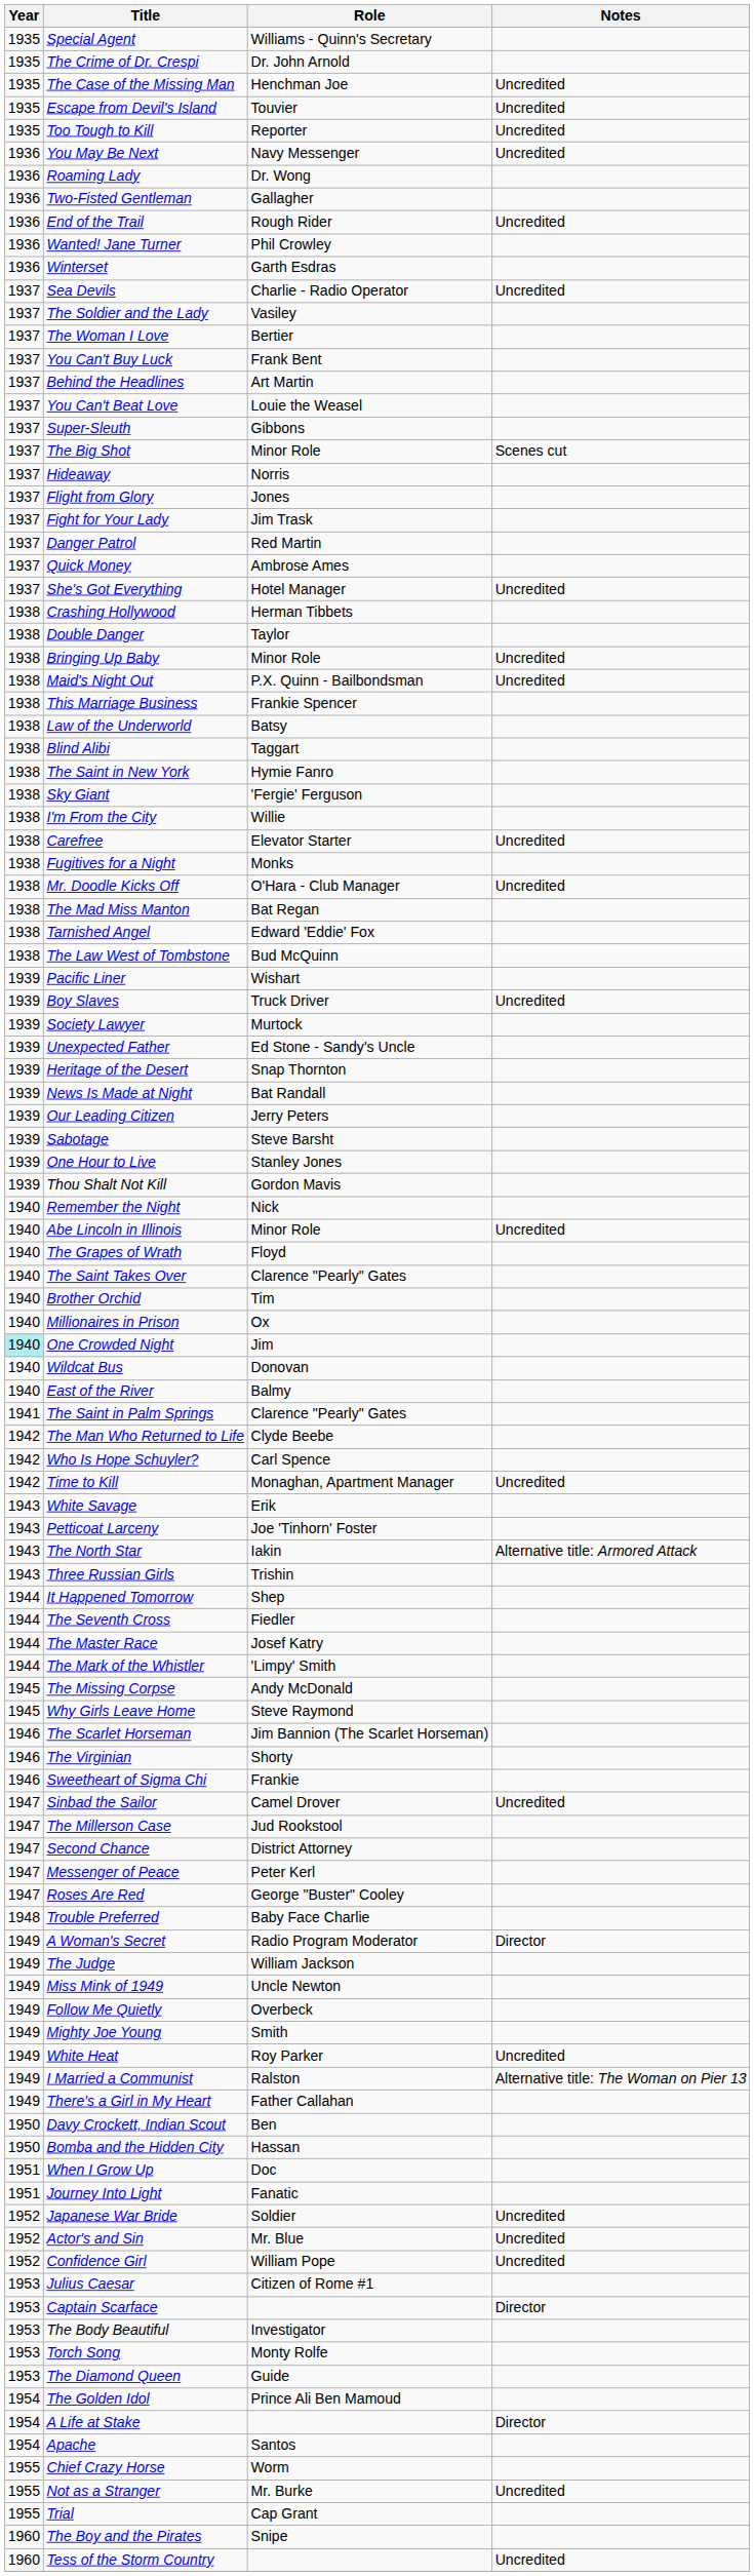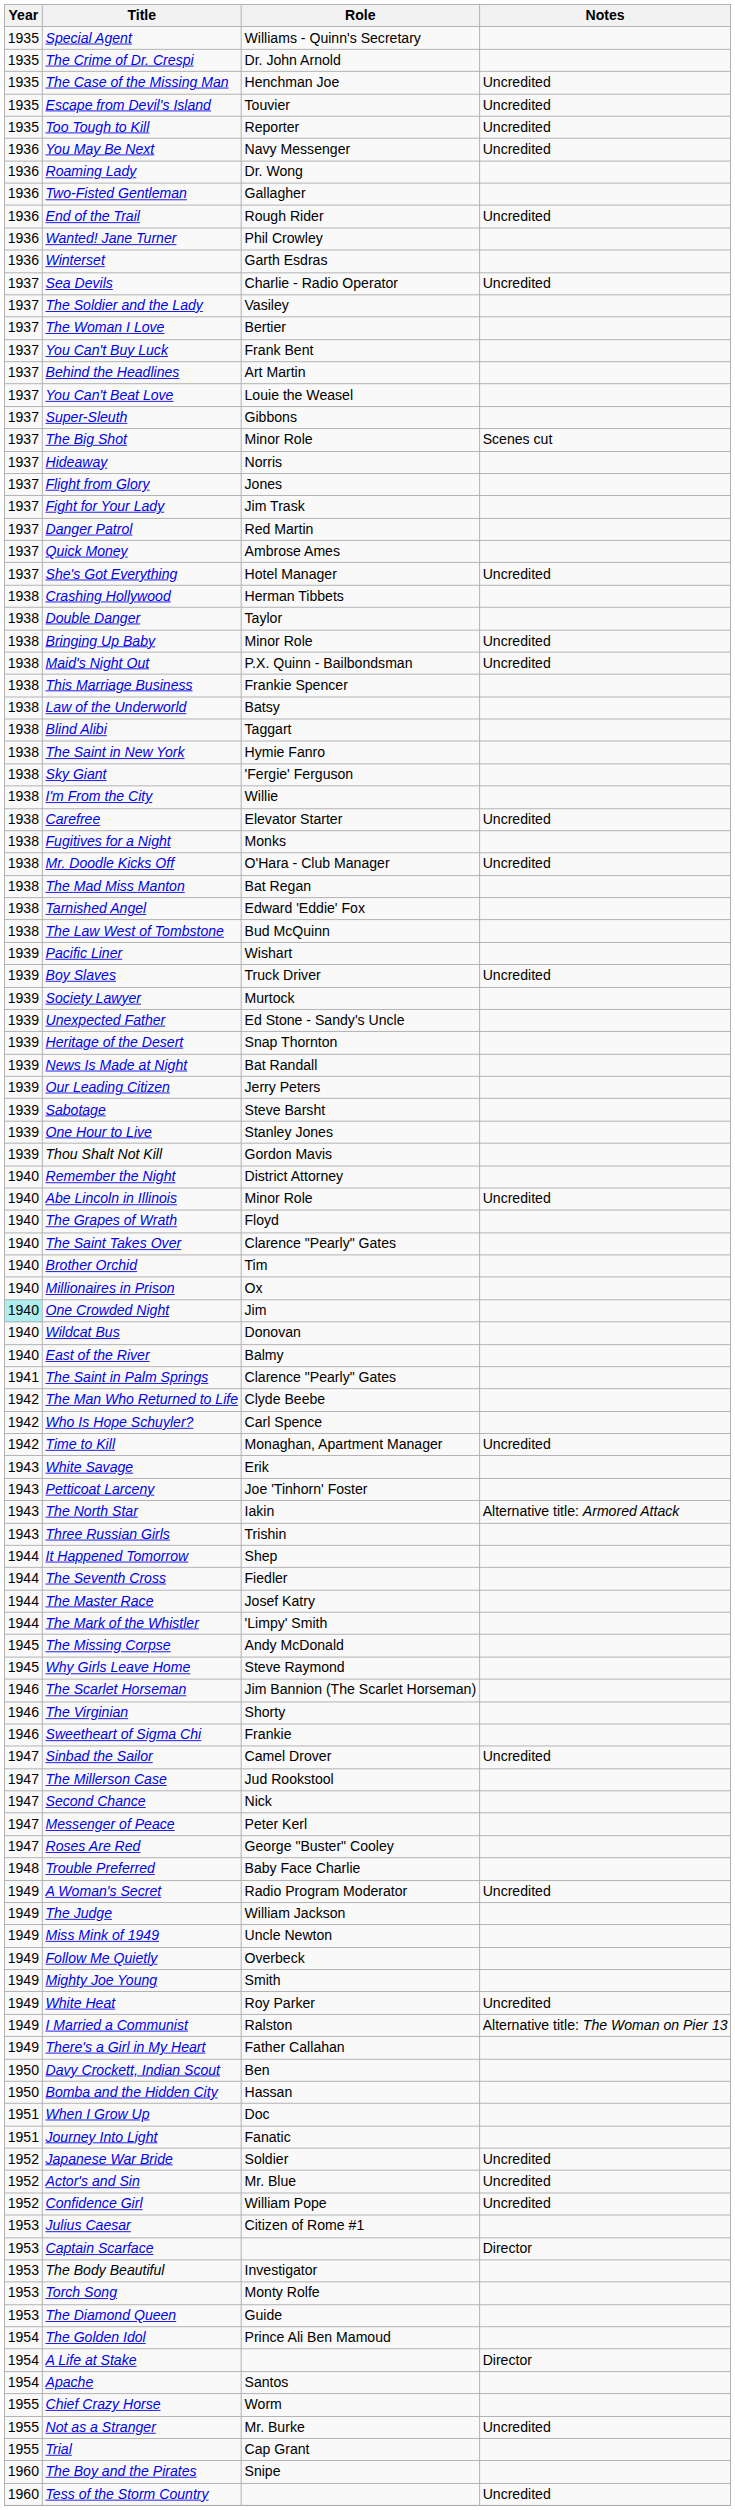 <table class="wikitable sortable">
 <tr>
 <th>Year</th>
 <th>Title</th>
 <th>Role</th>
 <th class="unsortable">Notes</th>
 </tr>
 <tr>
 <td>1935</td>
 <td><em><a href='#'>Special Agent</a></em></td>
 <td>Williams - Quinn's Secretary</td>
 <td></td>
 </tr>
 <tr>
 <td>1935</td>
 <td><em><a href='#'>The Crime of Dr. Crespi</a></em></td>
 <td>Dr. John Arnold</td>
 <td></td>
 </tr>
 <tr>
 <td>1935</td>
 <td><em><a href='#'>The Case of the Missing Man</a></em></td>
 <td>Henchman Joe</td>
 <td>Uncredited</td>
 </tr>
 <tr>
 <td>1935</td>
 <td><em><a href='#'>Escape from Devil's Island</a></em></td>
 <td>Touvier</td>
 <td>Uncredited</td>
 </tr>
 <tr>
 <td>1935</td>
 <td><em><a href='#'>Too Tough to Kill</a></em></td>
 <td>Reporter</td>
 <td>Uncredited</td>
 </tr>
 <tr>
 <td>1936</td>
 <td><em><a href='#'>You May Be Next</a></em></td>
 <td>Navy Messenger</td>
 <td>Uncredited</td>
 </tr>
 <tr>
 <td>1936</td>
 <td><em><a href='#'>Roaming Lady</a></em></td>
 <td>Dr. Wong</td>
 <td></td>
 </tr>
 <tr>
 <td>1936</td>
 <td><em><a href='#'>Two-Fisted Gentleman</a></em></td>
 <td>Gallagher</td>
 <td></td>
 </tr>
 <tr>
 <td>1936</td>
 <td><em><a href='#'>End of the Trail</a></em></td>
 <td>Rough Rider</td>
 <td>Uncredited</td>
 </tr>
 <tr>
 <td>1936</td>
 <td><em><a href='#'>Wanted! Jane Turner</a></em></td>
 <td>Phil Crowley</td>
 <td></td>
 </tr>
 <tr>
 <td>1936</td>
 <td><em><a href='#'>Winterset</a></em></td>
 <td>Garth Esdras</td>
 <td></td>
 </tr>
 <tr>
 <td>1937</td>
 <td><em><a href='#'>Sea Devils</a></em></td>
 <td>Charlie - Radio Operator</td>
 <td>Uncredited</td>
 </tr>
 <tr>
 <td>1937</td>
 <td><em><a href='#'>The Soldier and the Lady</a></em></td>
 <td>Vasiley</td>
 <td></td>
 </tr>
 <tr>
 <td>1937</td>
 <td><em><a href='#'>The Woman I Love</a></em></td>
 <td>Bertier</td>
 <td></td>
 </tr>
 <tr>
 <td>1937</td>
 <td><em><a href='#'>You Can't Buy Luck</a></em></td>
 <td>Frank Bent</td>
 <td></td>
 </tr>
 <tr>
 <td>1937</td>
 <td><em><a href='#'>Behind the Headlines</a></em></td>
 <td>Art Martin</td>
 <td></td>
 </tr>
 <tr>
 <td>1937</td>
 <td><em><a href='#'>You Can't Beat Love</a></em></td>
 <td>Louie the Weasel</td>
 <td></td>
 </tr>
 <tr>
 <td>1937</td>
 <td><em><a href='#'>Super-Sleuth</a></em></td>
 <td>Gibbons</td>
 <td></td>
 </tr>
 <tr>
 <td>1937</td>
 <td><em><a href='#'>The Big Shot</a></em></td>
 <td>Minor Role</td>
 <td>Scenes cut</td>
 </tr>
 <tr>
 <td>1937</td>
 <td><em><a href='#'>Hideaway</a></em></td>
 <td>Norris</td>
 <td></td>
 </tr>
 <tr>
 <td>1937</td>
 <td><em><a href='#'>Flight from Glory</a></em></td>
 <td>Jones</td>
 <td></td>
 </tr>
 <tr>
 <td>1937</td>
 <td><em><a href='#'>Fight for Your Lady</a></em></td>
 <td>Jim Trask</td>
 <td></td>
 </tr>
 <tr>
 <td>1937</td>
 <td><em><a href='#'>Danger Patrol</a></em></td>
 <td>Red Martin</td>
 <td></td>
 </tr>
 <tr>
 <td>1937</td>
 <td><em><a href='#'>Quick Money</a></em></td>
 <td>Ambrose Ames</td>
 <td></td>
 </tr>
 <tr>
 <td>1937</td>
 <td><em><a href='#'>She's Got Everything</a></em></td>
 <td>Hotel Manager</td>
 <td>Uncredited</td>
 </tr>
 <tr>
 <td>1938</td>
 <td><em><a href='#'>Crashing Hollywood</a></em></td>
 <td>Herman Tibbets</td>
 <td></td>
 </tr>
 <tr>
 <td>1938</td>
 <td><em><a href='#'>Double Danger</a></em></td>
 <td>Taylor</td>
 <td></td>
 </tr>
 <tr>
 <td>1938</td>
 <td><em><a href='#'>Bringing Up Baby</a></em></td>
 <td>Minor Role</td>
 <td>Uncredited</td>
 </tr>
 <tr>
 <td>1938</td>
 <td><em><a href='#'>Maid's Night Out</a></em></td>
 <td>P.X. Quinn - Bailbondsman</td>
 <td>Uncredited</td>
 </tr>
 <tr>
 <td>1938</td>
 <td><em><a href='#'>This Marriage Business</a></em></td>
 <td>Frankie Spencer</td>
 <td></td>
 </tr>
 <tr>
 <td>1938</td>
 <td><em><a href='#'>Law of the Underworld</a></em></td>
 <td>Batsy</td>
 <td></td>
 </tr>
 <tr>
 <td>1938</td>
 <td><em><a href='#'>Blind Alibi</a></em></td>
 <td>Taggart</td>
 <td></td>
 </tr>
 <tr>
 <td>1938</td>
 <td><em><a href='#'>The Saint in New York</a></em></td>
 <td>Hymie Fanro</td>
 <td></td>
 </tr>
 <tr>
 <td>1938</td>
 <td><em><a href='#'>Sky Giant</a></em></td>
 <td>'Fergie' Ferguson</td>
 <td></td>
 </tr>
 <tr>
 <td>1938</td>
 <td><em><a href='#'>I'm From the City</a></em></td>
 <td>Willie</td>
 <td></td>
 </tr>
 <tr>
 <td>1938</td>
 <td><em><a href='#'>Carefree</a></em></td>
 <td>Elevator Starter</td>
 <td>Uncredited</td>
 </tr>
 <tr>
 <td>1938</td>
 <td><em><a href='#'>Fugitives for a Night</a></em></td>
 <td>Monks</td>
 <td></td>
 </tr>
 <tr>
 <td>1938</td>
 <td><em><a href='#'>Mr. Doodle Kicks Off</a></em></td>
 <td>O'Hara - Club Manager</td>
 <td>Uncredited</td>
 </tr>
 <tr>
 <td>1938</td>
 <td><em><a href='#'>The Mad Miss Manton</a></em></td>
 <td>Bat Regan</td>
 <td></td>
 </tr>
 <tr>
 <td>1938</td>
 <td><em><a href='#'>Tarnished Angel</a></em></td>
 <td>Edward 'Eddie' Fox</td>
 <td></td>
 </tr>
 <tr>
 <td>1938</td>
 <td><em><a href='#'>The Law West of Tombstone</a></em></td>
 <td>Bud McQuinn</td>
 <td></td>
 </tr>
 <tr>
 <td>1939</td>
 <td><em><a href='#'>Pacific Liner</a></em></td>
 <td>Wishart</td>
 <td></td>
 </tr>
 <tr>
 <td>1939</td>
 <td><em><a href='#'>Boy Slaves</a></em></td>
 <td>Truck Driver</td>
 <td>Uncredited</td>
 </tr>
 <tr>
 <td>1939</td>
 <td><em><a href='#'>Society Lawyer</a></em></td>
 <td>Murtock</td>
 <td></td>
 </tr>
 <tr>
 <td>1939</td>
 <td><em><a href='#'>Unexpected Father</a></em></td>
 <td>Ed Stone - Sandy's Uncle</td>
 <td></td>
 </tr>
 <tr>
 <td>1939</td>
 <td><em><a href='#'>Heritage of the Desert</a></em></td>
 <td>Snap Thornton</td>
 <td></td>
 </tr>
 <tr>
 <td>1939</td>
 <td><em><a href='#'>News Is Made at Night</a></em></td>
 <td>Bat Randall</td>
 <td></td>
 </tr>
 <tr>
 <td>1939</td>
 <td><em><a href='#'>Our Leading Citizen</a></em></td>
 <td>Jerry Peters</td>
 <td></td>
 </tr>
 <tr>
 <td>1939</td>
 <td><em><a href='#'>Sabotage</a></em></td>
 <td>Steve Barsht</td>
 <td></td>
 </tr>
 <tr>
 <td>1939</td>
 <td><em><a href='#'>One Hour to Live</a></em></td>
 <td>Stanley Jones</td>
 <td></td>
 </tr>
 <tr>
 <td>1939</td>
 <td><em>Thou Shalt Not Kill</em></td>
 <td>Gordon Mavis</td>
 <td></td>
 </tr>
 <tr>
 <td>1940</td>
 <td><em><a href='#'>Remember the Night</a></em></td>
-<td>Nick</td>
+<td>District Attorney</td>
 <td></td>
 </tr>
 <tr>
 <td>1940</td>
 <td><em><a href='#'>Abe Lincoln in Illinois</a></em></td>
 <td>Minor Role</td>
 <td>Uncredited</td>
 </tr>
 <tr>
 <td>1940</td>
 <td><em><a href='#'>The Grapes of Wrath</a></em></td>
 <td>Floyd</td>
 <td></td>
 </tr>
 <tr>
 <td>1940</td>
 <td><em><a href='#'>The Saint Takes Over</a></em></td>
 <td>Clarence "Pearly" Gates</td>
 <td></td>
 </tr>
 <tr>
 <td>1940</td>
 <td><em><a href='#'>Brother Orchid</a></em></td>
 <td>Tim</td>
 <td></td>
 </tr>
 <tr>
 <td>1940</td>
 <td><em><a href='#'>Millionaires in Prison</a></em></td>
 <td>Ox</td>
 <td></td>
 </tr>
 <tr>
 <td style="background: paleturquoise;">1940</td>
 <td><em><a href='#'>One Crowded Night</a></em></td>
 <td>Jim</td>
 <td></td>
 </tr>
 <tr>
 <td>1940</td>
 <td><em><a href='#'>Wildcat Bus</a></em></td>
 <td>Donovan</td>
 <td></td>
 </tr>
 <tr>
 <td>1940</td>
 <td><em><a href='#'>East of the River</a></em></td>
 <td>Balmy</td>
 <td></td>
 </tr>
 <tr>
 <td>1941</td>
 <td><em><a href='#'>The Saint in Palm Springs</a></em></td>
 <td>Clarence "Pearly" Gates</td>
 <td></td>
 </tr>
 <tr>
 <td>1942</td>
 <td><em><a href='#'>The Man Who Returned to Life</a></em></td>
 <td>Clyde Beebe</td>
 <td></td>
 </tr>
 <tr>
 <td>1942</td>
 <td><em><a href='#'>Who Is Hope Schuyler?</a></em></td>
 <td>Carl Spence</td>
 <td></td>
 </tr>
 <tr>
 <td>1942</td>
 <td><em><a href='#'>Time to Kill</a></em></td>
 <td>Monaghan, Apartment Manager</td>
 <td>Uncredited</td>
 </tr>
 <tr>
 <td>1943</td>
 <td><em><a href='#'>White Savage</a></em></td>
 <td>Erik</td>
 <td></td>
 </tr>
 <tr>
 <td>1943</td>
 <td><em><a href='#'>Petticoat Larceny</a></em></td>
 <td>Joe 'Tinhorn' Foster</td>
 <td></td>
 </tr>
 <tr>
 <td>1943</td>
 <td><em><a href='#'>The North Star</a></em></td>
 <td>Iakin</td>
 <td>Alternative title: <em>Armored Attack</em></td>
 </tr>
 <tr>
 <td>1943</td>
 <td><em><a href='#'>Three Russian Girls</a></em></td>
 <td>Trishin</td>
 <td></td>
 </tr>
 <tr>
 <td>1944</td>
 <td><em><a href='#'>It Happened Tomorrow</a></em></td>
 <td>Shep</td>
 <td></td>
 </tr>
 <tr>
 <td>1944</td>
 <td><em><a href='#'>The Seventh Cross</a></em></td>
 <td>Fiedler</td>
 <td></td>
 </tr>
 <tr>
 <td>1944</td>
 <td><em><a href='#'>The Master Race</a></em></td>
 <td>Josef Katry</td>
 <td></td>
 </tr>
 <tr>
 <td>1944</td>
 <td><em><a href='#'>The Mark of the Whistler</a></em></td>
 <td>'Limpy' Smith</td>
 <td></td>
 </tr>
 <tr>
 <td>1945</td>
 <td><em><a href='#'>The Missing Corpse</a></em></td>
 <td>Andy McDonald</td>
 <td></td>
 </tr>
 <tr>
 <td>1945</td>
 <td><em><a href='#'>Why Girls Leave Home</a></em></td>
 <td>Steve Raymond</td>
 <td></td>
 </tr>
 <tr>
 <td>1946</td>
 <td><em><a href='#'>The Scarlet Horseman</a></em></td>
 <td>Jim Bannion (The Scarlet Horseman)</td>
 <td></td>
 </tr>
 <tr>
 <td>1946</td>
 <td><em><a href='#'>The Virginian</a></em></td>
 <td>Shorty</td>
 <td></td>
 </tr>
 <tr>
 <td>1946</td>
 <td><em><a href='#'>Sweetheart of Sigma Chi</a></em></td>
 <td>Frankie</td>
 <td></td>
 </tr>
 <tr>
 <td>1947</td>
 <td><em><a href='#'>Sinbad the Sailor</a></em></td>
 <td>Camel Drover</td>
 <td>Uncredited</td>
 </tr>
 <tr>
 <td>1947</td>
 <td><em><a href='#'>The Millerson Case</a></em></td>
 <td>Jud Rookstool</td>
 <td></td>
 </tr>
 <tr>
 <td>1947</td>
 <td><em><a href='#'>Second Chance</a></em></td>
-<td>District Attorney</td>
+<td>Nick</td>
 <td></td>
 </tr>
 <tr>
 <td>1947</td>
 <td><em><a href='#'>Messenger of Peace</a></em></td>
 <td>Peter Kerl</td>
 <td></td>
 </tr>
 <tr>
 <td>1947</td>
 <td><em><a href='#'>Roses Are Red</a></em></td>
 <td>George "Buster" Cooley</td>
 <td></td>
 </tr>
 <tr>
 <td>1948</td>
 <td><em><a href='#'>Trouble Preferred</a></em></td>
 <td>Baby Face Charlie</td>
 <td></td>
 </tr>
 <tr>
 <td>1949</td>
 <td><em><a href='#'>A Woman's Secret</a></em></td>
 <td>Radio Program Moderator</td>
-<td>Director</td>
+<td>Uncredited</td>
 </tr>
 <tr>
 <td>1949</td>
 <td><em><a href='#'>The Judge</a></em></td>
 <td>William Jackson</td>
 <td></td>
 </tr>
 <tr>
 <td>1949</td>
 <td><em><a href='#'>Miss Mink of 1949</a></em></td>
 <td>Uncle Newton</td>
 <td></td>
 </tr>
 <tr>
 <td>1949</td>
 <td><em><a href='#'>Follow Me Quietly</a></em></td>
 <td>Overbeck</td>
 <td></td>
 </tr>
 <tr>
 <td>1949</td>
 <td><em><a href='#'>Mighty Joe Young</a></em></td>
 <td>Smith</td>
 <td></td>
 </tr>
 <tr>
 <td>1949</td>
 <td><em><a href='#'>White Heat</a></em></td>
 <td>Roy Parker</td>
 <td>Uncredited</td>
 </tr>
 <tr>
 <td>1949</td>
 <td><em><a href='#'>I Married a Communist</a></em></td>
 <td>Ralston</td>
 <td>Alternative title: <em>The Woman on Pier 13</em></td>
 </tr>
 <tr>
 <td>1949</td>
 <td><em><a href='#'>There's a Girl in My Heart</a></em></td>
 <td>Father Callahan</td>
 <td></td>
 </tr>
 <tr>
 <td>1950</td>
 <td><em><a href='#'>Davy Crockett, Indian Scout</a></em></td>
 <td>Ben</td>
 <td></td>
 </tr>
 <tr>
 <td>1950</td>
 <td><em><a href='#'>Bomba and the Hidden City</a></em></td>
 <td>Hassan</td>
 <td></td>
 </tr>
 <tr>
 <td>1951</td>
 <td><em><a href='#'>When I Grow Up</a></em></td>
 <td>Doc</td>
 <td></td>
 </tr>
 <tr>
 <td>1951</td>
 <td><em><a href='#'>Journey Into Light</a></em></td>
 <td>Fanatic</td>
 <td></td>
 </tr>
 <tr>
 <td>1952</td>
 <td><em><a href='#'>Japanese War Bride</a></em></td>
 <td>Soldier</td>
 <td>Uncredited</td>
 </tr>
 <tr>
 <td>1952</td>
 <td><em><a href='#'>Actor's and Sin</a></em></td>
 <td>Mr. Blue</td>
 <td>Uncredited</td>
 </tr>
 <tr>
 <td>1952</td>
 <td><em><a href='#'>Confidence Girl</a></em></td>
 <td>William Pope</td>
 <td>Uncredited</td>
 </tr>
 <tr>
 <td>1953</td>
 <td><em><a href='#'>Julius Caesar</a></em></td>
 <td>Citizen of Rome #1</td>
 <td></td>
 </tr>
 <tr>
 <td>1953</td>
 <td><em><a href='#'>Captain Scarface</a></em></td>
 <td></td>
 <td>Director</td>
 </tr>
 <tr>
 <td>1953</td>
 <td><em>The Body Beautiful</em></td>
 <td>Investigator</td>
 <td></td>
 </tr>
 <tr>
 <td>1953</td>
 <td><em><a href='#'>Torch Song</a></em></td>
 <td>Monty Rolfe</td>
 <td></td>
 </tr>
 <tr>
 <td>1953</td>
 <td><em><a href='#'>The Diamond Queen</a></em></td>
 <td>Guide</td>
 <td></td>
 </tr>
 <tr>
 <td>1954</td>
 <td><em><a href='#'>The Golden Idol</a></em></td>
 <td>Prince Ali Ben Mamoud</td>
 <td></td>
 </tr>
 <tr>
 <td>1954</td>
 <td><em><a href='#'>A Life at Stake</a></em></td>
 <td></td>
 <td>Director</td>
 </tr>
 <tr>
 <td>1954</td>
 <td><em><a href='#'>Apache</a></em></td>
 <td>Santos</td>
 <td></td>
 </tr>
 <tr>
 <td>1955</td>
 <td><em><a href='#'>Chief Crazy Horse</a></em></td>
 <td>Worm</td>
 <td></td>
 </tr>
 <tr>
 <td>1955</td>
 <td><em><a href='#'>Not as a Stranger</a></em></td>
 <td>Mr. Burke</td>
 <td>Uncredited</td>
 </tr>
 <tr>
 <td>1955</td>
 <td><em><a href='#'>Trial</a></em></td>
 <td>Cap Grant</td>
 <td></td>
 </tr>
 <tr>
 <td>1960</td>
 <td><em><a href='#'>The Boy and the Pirates</a></em></td>
 <td>Snipe</td>
 <td></td>
 </tr>
 <tr>
 <td>1960</td>
 <td><em><a href='#'>Tess of the Storm Country</a></em></td>
 <td></td>
 <td>Uncredited</td>
 </tr>
 <tr>
 </tr>
 </table>
